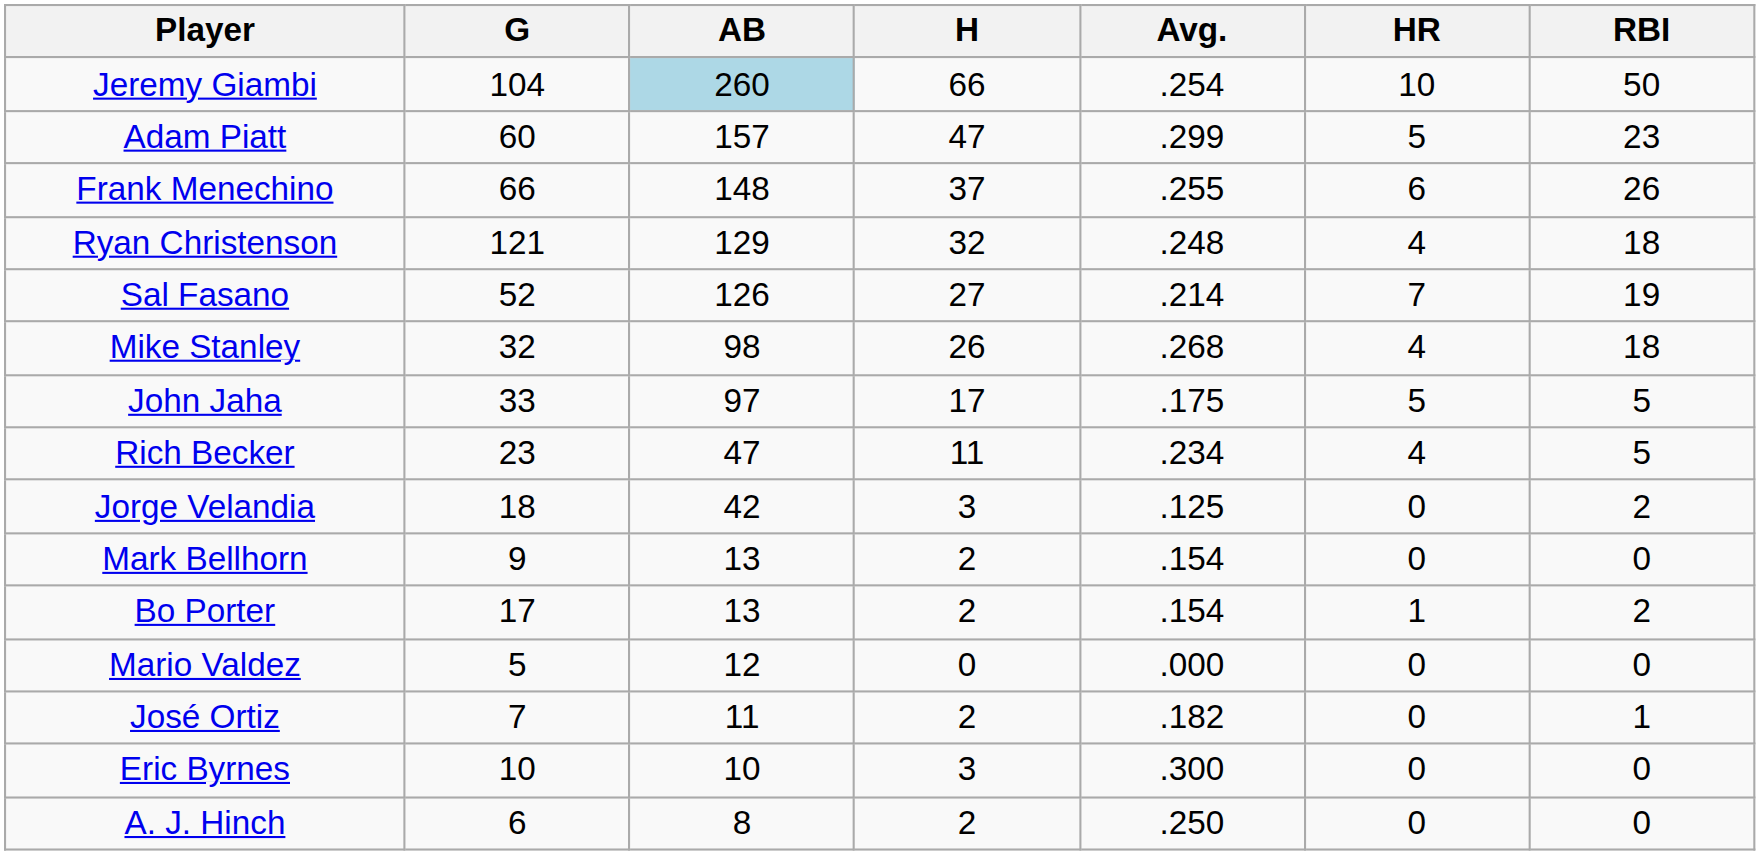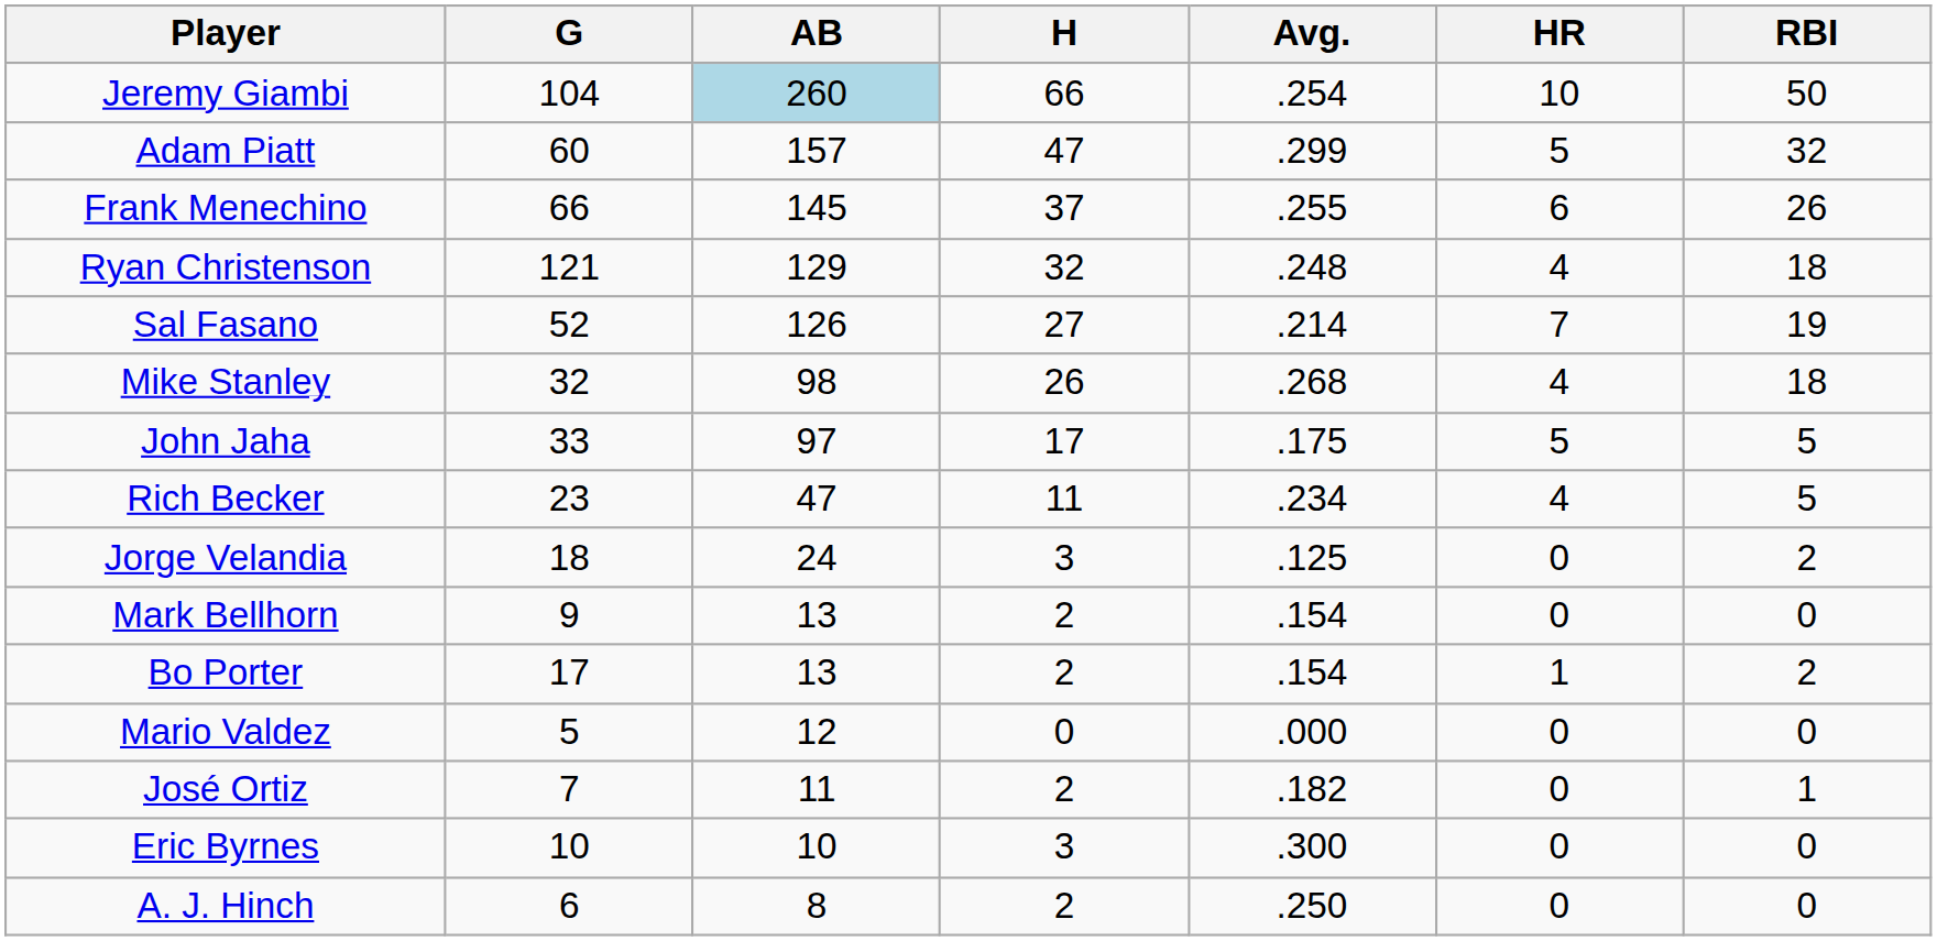 <table class="wikitable sortable">
 <tr>
 <th bgcolor="#DDDDFF" width="16%">Player</th>
 <th bgcolor="#DDDDFF" width="9%">G</th>
 <th bgcolor="#DDDDFF" width="9%">AB</th>
 <th bgcolor="#DDDDFF" width="9%">H</th>
 <th bgcolor="#DDDDFF" width="9%">Avg.</th>
 <th bgcolor="#DDDDFF" width="9%">HR</th>
 <th bgcolor="#DDDDFF" width="9%">RBI</th>
 </tr>
 <tr align="center">
 <td><a href='#'>Jeremy Giambi</a></td>
 <td>104</td>
 <td style="background: lightblue;">260</td>
 <td>66</td>
 <td>.254</td>
 <td>10</td>
 <td>50</td>
 </tr>
 <tr align="center">
 <td><a href='#'>Adam Piatt</a></td>
 <td>60</td>
 <td>157</td>
 <td>47</td>
 <td>.299</td>
 <td>5</td>
-<td>23</td>
+<td>32</td>
 </tr>
 <tr align="center">
 <td><a href='#'>Frank Menechino</a></td>
 <td>66</td>
-<td>148</td>
+<td>145</td>
 <td>37</td>
 <td>.255</td>
 <td>6</td>
 <td>26</td>
 </tr>
 <tr align="center">
 <td><a href='#'>Ryan Christenson</a></td>
 <td>121</td>
 <td>129</td>
 <td>32</td>
 <td>.248</td>
 <td>4</td>
 <td>18</td>
 </tr>
 <tr align="center">
 <td><a href='#'>Sal Fasano</a></td>
 <td>52</td>
 <td>126</td>
 <td>27</td>
 <td>.214</td>
 <td>7</td>
 <td>19</td>
 </tr>
 <tr align="center">
 <td><a href='#'>Mike Stanley</a></td>
 <td>32</td>
 <td>98</td>
 <td>26</td>
 <td>.268</td>
 <td>4</td>
 <td>18</td>
 </tr>
 <tr align="center">
 <td><a href='#'>John Jaha</a></td>
 <td>33</td>
 <td>97</td>
 <td>17</td>
 <td>.175</td>
 <td>5</td>
 <td>5</td>
 </tr>
 <tr align="center">
 <td><a href='#'>Rich Becker</a></td>
 <td>23</td>
 <td>47</td>
 <td>11</td>
 <td>.234</td>
 <td>4</td>
 <td>5</td>
 </tr>
 <tr align="center">
 <td><a href='#'>Jorge Velandia</a></td>
 <td>18</td>
-<td>42</td>
+<td>24</td>
 <td>3</td>
 <td>.125</td>
 <td>0</td>
 <td>2</td>
 </tr>
 <tr align="center">
 <td><a href='#'>Mark Bellhorn</a></td>
 <td>9</td>
 <td>13</td>
 <td>2</td>
 <td>.154</td>
 <td>0</td>
 <td>0</td>
 </tr>
 <tr align="center">
 <td><a href='#'>Bo Porter</a></td>
 <td>17</td>
 <td>13</td>
 <td>2</td>
 <td>.154</td>
 <td>1</td>
 <td>2</td>
 </tr>
 <tr align="center">
 <td><a href='#'>Mario Valdez</a></td>
 <td>5</td>
 <td>12</td>
 <td>0</td>
 <td>.000</td>
 <td>0</td>
 <td>0</td>
 </tr>
 <tr align="center">
 <td><a href='#'>José Ortiz</a></td>
 <td>7</td>
 <td>11</td>
 <td>2</td>
 <td>.182</td>
 <td>0</td>
 <td>1</td>
 </tr>
 <tr align="center">
 <td><a href='#'>Eric Byrnes</a></td>
 <td>10</td>
 <td>10</td>
 <td>3</td>
 <td>.300</td>
 <td>0</td>
 <td>0</td>
 </tr>
 <tr align="center">
 <td><a href='#'>A. J. Hinch</a></td>
 <td>6</td>
 <td>8</td>
 <td>2</td>
 <td>.250</td>
 <td>0</td>
 <td>0</td>
 </tr>
 </table>
